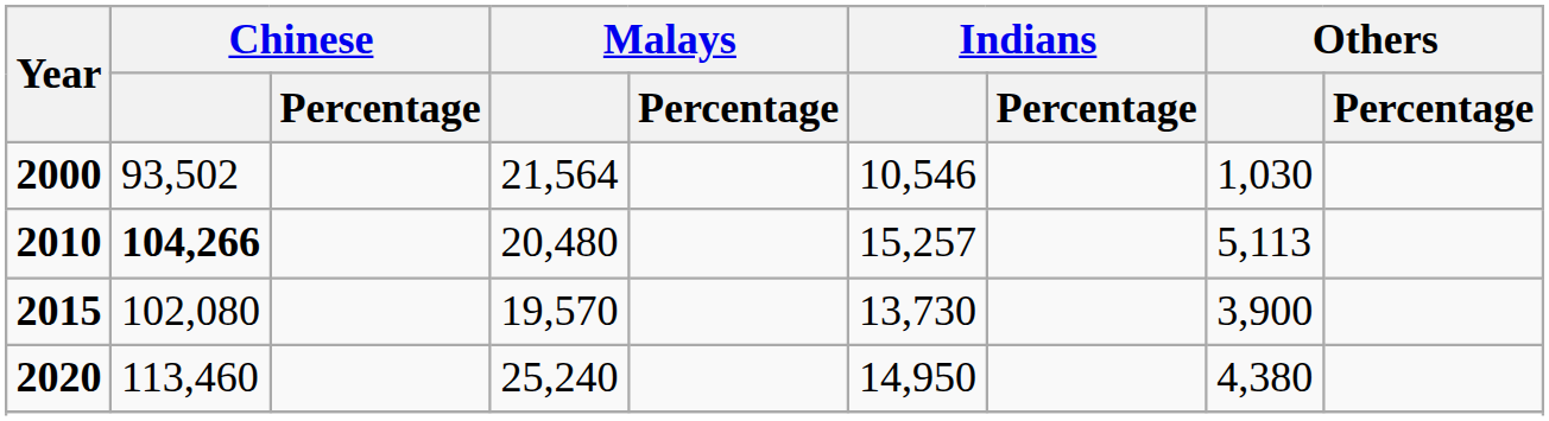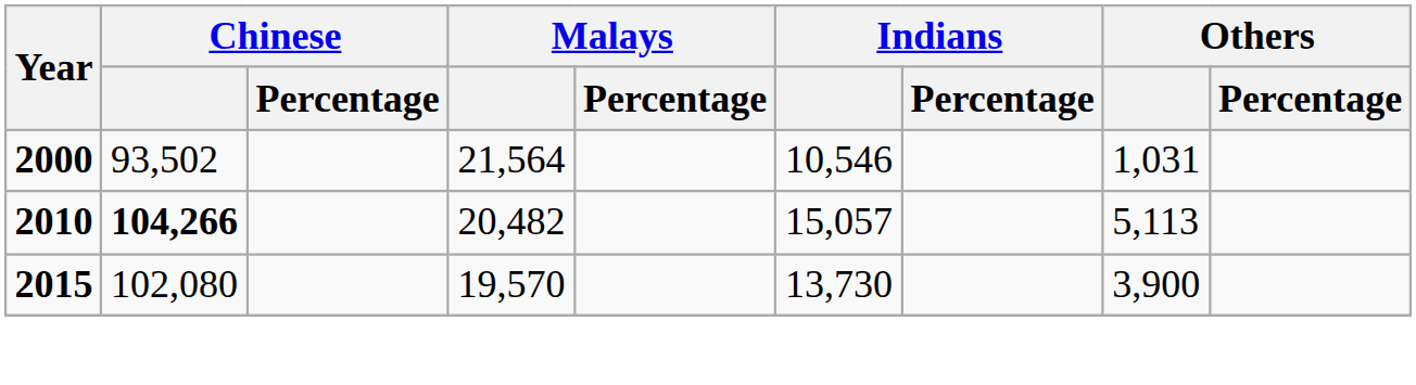 <table class="wikitable sortable">
 <tr>
 <th rowspan="2">Year</th>
 <th colspan="2"><a href='#'>Chinese</a></th>
 <th colspan="2"><a href='#'>Malays</a></th>
 <th colspan="2"><a href='#'>Indians</a></th>
 <th colspan="2">Others</th>
 </tr>
 <tr>
 <th><a href='#'></a></th>
 <th>Percentage</th>
 <th></th>
 <th>Percentage</th>
 <th></th>
 <th>Percentage</th>
 <th></th>
 <th>Percentage</th>
 </tr>
 <tr>
 <td><strong>2000</strong></td>
 <td>93,502</td>
 <td></td>
 <td>21,564</td>
 <td></td>
 <td>10,546</td>
 <td></td>
-<td>1,030</td>
+<td>1,031</td>
 <td></td>
 </tr>
 <tr>
 <td><strong>2010</strong></td>
 <td><strong>104,266</strong></td>
 <td></td>
-<td>20,480</td>
+<td>20,482</td>
 <td></td>
-<td>15,257</td>
+<td>15,057</td>
 <td></td>
 <td>5,113</td>
 <td></td>
 </tr>
 <tr>
 <td><strong>2015</strong></td>
 <td>102,080</td>
 <td></td>
 <td>19,570</td>
 <td></td>
 <td>13,730</td>
 <td></td>
 <td>3,900</td>
 <td></td>
 </tr>
 <tr>
-<td><strong>2020</strong></td>
-<td>113,460</td>
-<td></td>
-<td>25,240</td>
-<td></td>
-<td>14,950</td>
-<td></td>
-<td>4,380</td>
-<td></td>
-</tr>
-<tr>
 </tr>
 <tr class="sortbottom">
 </tr>
 </table>
